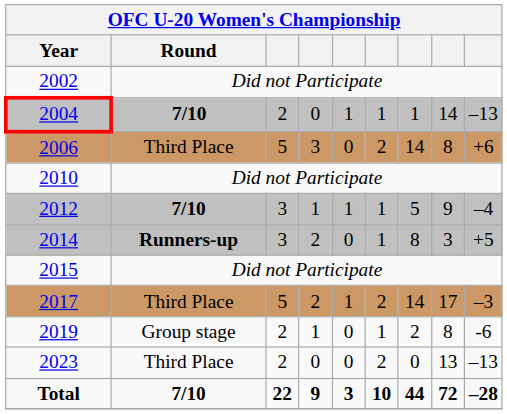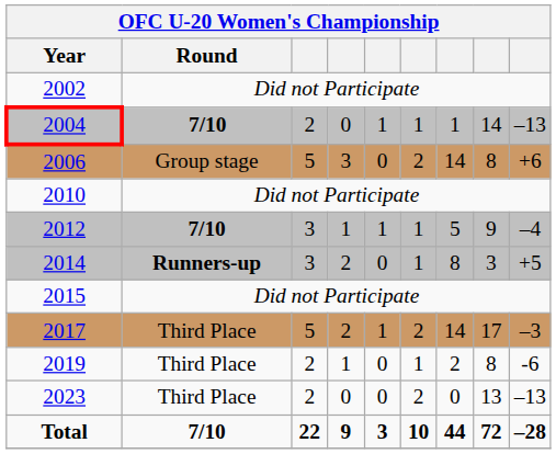 <table class="wikitable" style="text-align: center;">
 <tr>
 <th colspan=10><a href='#'>OFC U-20 Women's Championship</a></th>
 </tr>
 <tr>
 <th width=80>Year</th>
 <th width=120>Round</th>
 <th width=20></th>
 <th width=20></th>
 <th width=20></th>
 <th width=20></th>
 <th width=20></th>
 <th width=20></th>
 <th width=24></th>
 </tr>
 <tr>
 <td> <a href='#'>2002</a></td>
 <td colspan=8><em>Did not Participate</em></td>
 </tr>
 <tr bgcolor=Silver>
 <td style="border: 3px solid red"> <a href='#'>2004</a></td>
 <td><strong>7/10</strong></td>
 <td>2</td>
 <td>0</td>
 <td>1</td>
 <td>1</td>
 <td>1</td>
 <td>14</td>
 <td>–13</td>
 </tr>
 <tr bgcolor="#c96">
 <td> <a href='#'>2006</a></td>
-<td>Third Place</td>
+<td>Group stage</td>
 <td>5</td>
 <td>3</td>
 <td>0</td>
 <td>2</td>
 <td>14</td>
 <td>8</td>
 <td>+6</td>
 </tr>
 <tr>
 <td> <a href='#'>2010</a></td>
 <td colspan=8><em>Did not Participate</em></td>
 </tr>
 <tr bgcolor=Silver>
 <td> <a href='#'>2012</a></td>
 <td><strong>7/10</strong></td>
 <td>3</td>
 <td>1</td>
 <td>1</td>
 <td>1</td>
 <td>5</td>
 <td>9</td>
 <td>–4</td>
 </tr>
 <tr bgcolor=Silver>
 <td> <a href='#'>2014</a></td>
 <td><strong>Runners-up</strong></td>
 <td>3</td>
 <td>2</td>
 <td>0</td>
 <td>1</td>
 <td>8</td>
 <td>3</td>
 <td>+5</td>
 </tr>
 <tr>
 <td> <a href='#'>2015</a></td>
 <td colspan=8><em>Did not Participate</em></td>
 </tr>
 <tr bgcolor="#c96">
 <td> <a href='#'>2017</a></td>
 <td>Third Place</td>
 <td>5</td>
 <td>2</td>
 <td>1</td>
 <td>2</td>
 <td>14</td>
 <td>17</td>
 <td>–3</td>
 </tr>
 <tr>
 <td> <a href='#'>2019</a></td>
-<td>Group stage</td>
+<td>Third Place</td>
 <td>2</td>
 <td>1</td>
 <td>0</td>
 <td>1</td>
 <td>2</td>
 <td>8</td>
 <td>-6</td>
 </tr>
 <tr>
 <td> <a href='#'>2023</a></td>
 <td>Third Place</td>
 <td>2</td>
 <td>0</td>
 <td>0</td>
 <td>2</td>
 <td>0</td>
 <td>13</td>
 <td>–13</td>
 </tr>
 <tr>
 <td><strong>Total</strong></td>
 <td><strong>7/10</strong></td>
 <td><strong>22</strong></td>
 <td><strong>9</strong></td>
 <td><strong>3</strong></td>
 <td><strong>10</strong></td>
 <td><strong>44</strong></td>
 <td><strong>72</strong></td>
 <td><strong>–28</strong></td>
 </tr>
 <tr>
 </tr>
 </table>
